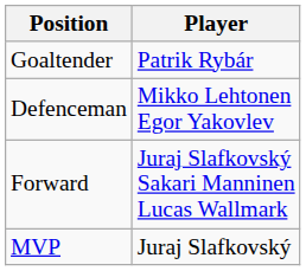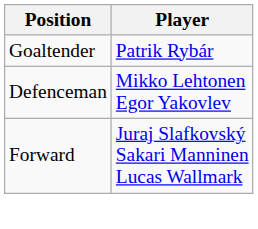 <table class="wikitable">
 <tr>
 <th>Position</th>
 <th>Player</th>
 </tr>
 <tr>
 <td>Goaltender</td>
 <td> <a href='#'>Patrik Rybár</a></td>
 </tr>
 <tr>
 <td>Defenceman</td>
 <td> <a href='#'>Mikko Lehtonen</a><br> <a href='#'>Egor Yakovlev</a></td>
 </tr>
 <tr>
 <td>Forward</td>
 <td> <a href='#'>Juraj Slafkovský</a><br> <a href='#'>Sakari Manninen</a><br> <a href='#'>Lucas Wallmark</a></td>
 </tr>
-<tr>
-<td><a href='#'>MVP</a></td>
-<td> Juraj Slafkovský</td>
-</tr>
 </table>
